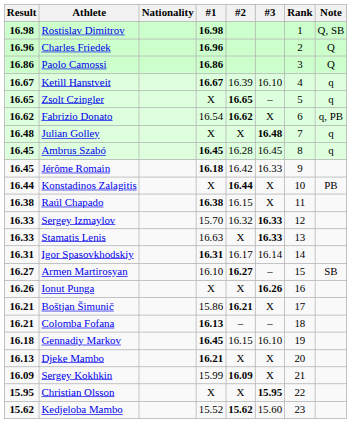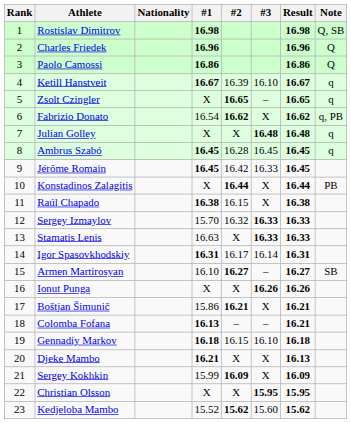 <table class="wikitable sortable" style="text-align:center">
 <tr>
-<th>Result</th>
+<th>Rank</th>
 <th>Athlete</th>
 <th>Nationality</th>
 <th>#1</th>
 <th>#2</th>
 <th>#3</th>
-<th>Rank</th>
+<th>Result</th>
 <th>Note</th>
 </tr>
 <tr bgcolor=ccffcc>
-<td><strong>16.98</strong></td>
+<td>1</td>
 <td align=left><a href='#'>Rostislav Dimitrov</a></td>
 <td align=left></td>
 <td><strong>16.98</strong></td>
 <td></td>
 <td></td>
-<td>1</td>
+<td><strong>16.98</strong></td>
 <td>Q, SB</td>
 </tr>
 <tr bgcolor=ccffcc>
-<td><strong>16.96</strong></td>
+<td>2</td>
 <td align=left><a href='#'>Charles Friedek</a></td>
 <td align=left></td>
 <td><strong>16.96</strong></td>
 <td></td>
 <td></td>
-<td>2</td>
+<td><strong>16.96</strong></td>
 <td>Q</td>
 </tr>
 <tr bgcolor=ccffcc>
-<td><strong>16.86</strong></td>
+<td>3</td>
 <td align=left><a href='#'>Paolo Camossi</a></td>
 <td align=left></td>
 <td><strong>16.86</strong></td>
 <td></td>
 <td></td>
-<td>3</td>
+<td><strong>16.86</strong></td>
 <td>Q</td>
 </tr>
 <tr bgcolor=ddffdd>
-<td><strong>16.67</strong></td>
+<td>4</td>
 <td align=left><a href='#'>Ketill Hanstveit</a></td>
 <td align=left></td>
 <td><strong>16.67</strong></td>
 <td>16.39</td>
 <td>16.10</td>
-<td>4</td>
+<td><strong>16.67</strong></td>
 <td>q</td>
 </tr>
 <tr bgcolor=ddffdd>
-<td><strong>16.65</strong></td>
+<td>5</td>
 <td align=left><a href='#'>Zsolt Czingler</a></td>
 <td align=left></td>
 <td>X</td>
 <td><strong>16.65</strong></td>
 <td>–</td>
-<td>5</td>
+<td><strong>16.65</strong></td>
 <td>q</td>
 </tr>
 <tr bgcolor=ddffdd>
-<td><strong>16.62</strong></td>
+<td>6</td>
 <td align=left><a href='#'>Fabrizio Donato</a></td>
 <td align=left></td>
 <td>16.54</td>
 <td><strong>16.62</strong></td>
 <td>X</td>
-<td>6</td>
+<td><strong>16.62</strong></td>
 <td>q, PB</td>
 </tr>
 <tr bgcolor=ddffdd>
-<td><strong>16.48</strong></td>
+<td>7</td>
 <td align=left><a href='#'>Julian Golley</a></td>
 <td align=left></td>
 <td>X</td>
 <td>X</td>
 <td><strong>16.48</strong></td>
-<td>7</td>
+<td><strong>16.48</strong></td>
 <td>q</td>
 </tr>
 <tr bgcolor=ddffdd>
-<td><strong>16.45</strong></td>
+<td>8</td>
 <td align=left><a href='#'>Ambrus Szabó</a></td>
 <td align=left></td>
 <td><strong>16.45</strong></td>
 <td>16.28</td>
 <td>16.45</td>
-<td>8</td>
+<td><strong>16.45</strong></td>
 <td>q</td>
 </tr>
 <tr>
-<td><strong>16.45</strong></td>
+<td>9</td>
 <td align=left><a href='#'>Jérôme Romain</a></td>
 <td align=left></td>
-<td><strong>16.18</strong></td>
+<td><strong>16.45</strong></td>
 <td>16.42</td>
 <td>16.33</td>
-<td>9</td>
+<td><strong>16.45</strong></td>
 <td></td>
 </tr>
 <tr>
-<td><strong>16.44</strong></td>
+<td>10</td>
 <td align=left><a href='#'>Konstadinos Zalagitis</a></td>
 <td align=left></td>
 <td>X</td>
 <td><strong>16.44</strong></td>
 <td>X</td>
-<td>10</td>
+<td><strong>16.44</strong></td>
 <td>PB</td>
 </tr>
 <tr>
-<td><strong>16.38</strong></td>
+<td>11</td>
 <td align=left><a href='#'>Raúl Chapado</a></td>
 <td align=left></td>
 <td><strong>16.38</strong></td>
 <td>16.15</td>
 <td>X</td>
-<td>11</td>
+<td><strong>16.38</strong></td>
 <td></td>
 </tr>
 <tr>
-<td><strong>16.33</strong></td>
+<td>12</td>
 <td align=left><a href='#'>Sergey Izmaylov</a></td>
 <td align=left></td>
 <td>15.70</td>
 <td>16.32</td>
 <td><strong>16.33</strong></td>
-<td>12</td>
+<td><strong>16.33</strong></td>
 <td></td>
 </tr>
 <tr>
-<td><strong>16.33</strong></td>
+<td>13</td>
 <td align=left><a href='#'>Stamatis Lenis</a></td>
 <td align=left></td>
 <td>16.63</td>
 <td>X</td>
 <td><strong>16.33</strong></td>
-<td>13</td>
+<td><strong>16.33</strong></td>
 <td></td>
 </tr>
 <tr>
-<td><strong>16.31</strong></td>
+<td>14</td>
 <td align=left><a href='#'>Igor Spasovkhodskiy</a></td>
 <td align=left></td>
 <td><strong>16.31</strong></td>
 <td>16.17</td>
 <td>16.14</td>
-<td>14</td>
+<td><strong>16.31</strong></td>
 <td></td>
 </tr>
 <tr>
-<td><strong>16.27</strong></td>
+<td>15</td>
 <td align=left><a href='#'>Armen Martirosyan</a></td>
 <td align=left></td>
 <td>16.10</td>
 <td><strong>16.27</strong></td>
 <td>–</td>
-<td>15</td>
+<td><strong>16.27</strong></td>
 <td>SB</td>
 </tr>
 <tr>
-<td><strong>16.26</strong></td>
+<td>16</td>
 <td align=left><a href='#'>Ionut Punga</a></td>
 <td align=left></td>
 <td>X</td>
 <td>X</td>
 <td><strong>16.26</strong></td>
-<td>16</td>
+<td><strong>16.26</strong></td>
 <td></td>
 </tr>
 <tr>
-<td><strong>16.21</strong></td>
+<td>17</td>
 <td align=left><a href='#'>Boštjan Šimunič</a></td>
 <td align=left></td>
 <td>15.86</td>
 <td><strong>16.21</strong></td>
 <td>X</td>
-<td>17</td>
+<td><strong>16.21</strong></td>
 <td></td>
 </tr>
 <tr>
-<td><strong>16.21</strong></td>
+<td>18</td>
 <td align=left><a href='#'>Colomba Fofana</a></td>
 <td align=left></td>
 <td><strong>16.13</strong></td>
 <td>–</td>
 <td>–</td>
-<td>18</td>
+<td><strong>16.21</strong></td>
 <td></td>
 </tr>
 <tr>
-<td><strong>16.18</strong></td>
+<td>19</td>
 <td align=left><a href='#'>Gennadiy Markov</a></td>
 <td align=left></td>
-<td><strong>16.45</strong></td>
+<td><strong>16.18</strong></td>
 <td>16.15</td>
 <td>16.10</td>
-<td>19</td>
+<td><strong>16.18</strong></td>
 <td></td>
 </tr>
 <tr>
-<td><strong>16.13</strong></td>
+<td>20</td>
 <td align=left><a href='#'>Djeke Mambo</a></td>
 <td align=left></td>
 <td><strong>16.21</strong></td>
 <td>X</td>
 <td>X</td>
-<td>20</td>
+<td><strong>16.13</strong></td>
 <td></td>
 </tr>
 <tr>
-<td><strong>16.09</strong></td>
+<td>21</td>
 <td align=left><a href='#'>Sergey Kokhkin</a></td>
 <td align=left></td>
 <td>15.99</td>
 <td><strong>16.09</strong></td>
 <td>X</td>
-<td>21</td>
+<td><strong>16.09</strong></td>
 <td></td>
 </tr>
 <tr>
-<td><strong>15.95</strong></td>
+<td>22</td>
 <td align=left><a href='#'>Christian Olsson</a></td>
 <td align=left></td>
 <td>X</td>
 <td>X</td>
 <td><strong>15.95</strong></td>
-<td>22</td>
+<td><strong>15.95</strong></td>
 <td></td>
 </tr>
 <tr>
-<td><strong>15.62</strong></td>
+<td>23</td>
 <td align=left><a href='#'>Kedjeloba Mambo</a></td>
 <td align=left></td>
 <td>15.52</td>
 <td><strong>15.62</strong></td>
 <td>15.60</td>
-<td>23</td>
+<td><strong>15.62</strong></td>
 <td></td>
 </tr>
 </table>
